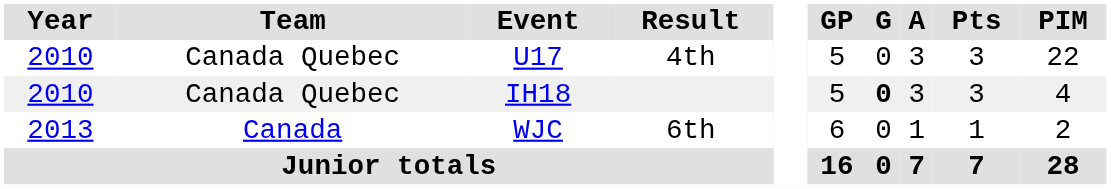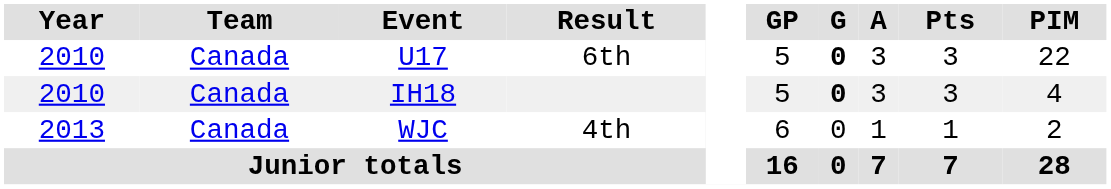 <table border="0" cellpadding="1" cellspacing="0" style="text-align:center; width:40em">
 <tr ALIGN="center" bgcolor="#e0e0e0">
 <th>Year</th>
 <th>Team</th>
 <th>Event</th>
 <th>Result</th>
 <th rowspan="99" bgcolor="#ffffff"> </th>
 <th>GP</th>
 <th>G</th>
 <th>A</th>
 <th>Pts</th>
 <th>PIM</th>
 </tr>
 <tr>
 <td><a href='#'>2010</a></td>
-<td>Canada Quebec</td>
+<td><a href='#'>Canada</a></td>
 <td><a href='#'>U17</a></td>
-<td>4th</td>
+<td>6th</td>
 <td>5</td>
-<td>0</td>
+<td><strong>0</strong></td>
 <td>3</td>
 <td>3</td>
 <td>22</td>
 </tr>
 <tr bgcolor="#f0f0f0">
 <td><a href='#'>2010</a></td>
-<td>Canada Quebec</td>
+<td><a href='#'>Canada</a></td>
 <td><a href='#'>IH18</a></td>
 <td></td>
 <td>5</td>
 <td><strong>0</strong></td>
 <td>3</td>
 <td>3</td>
 <td>4</td>
 </tr>
 <tr>
 <td><a href='#'>2013</a></td>
 <td><a href='#'>Canada</a></td>
 <td><a href='#'>WJC</a></td>
-<td>6th</td>
+<td>4th</td>
 <td>6</td>
 <td>0</td>
 <td>1</td>
 <td>1</td>
 <td>2</td>
 </tr>
 <tr bgcolor="#e0e0e0">
 <th colspan=4>Junior totals</th>
 <th>16</th>
 <th>0</th>
 <th>7</th>
 <th>7</th>
 <th>28</th>
 </tr>
 </table>
